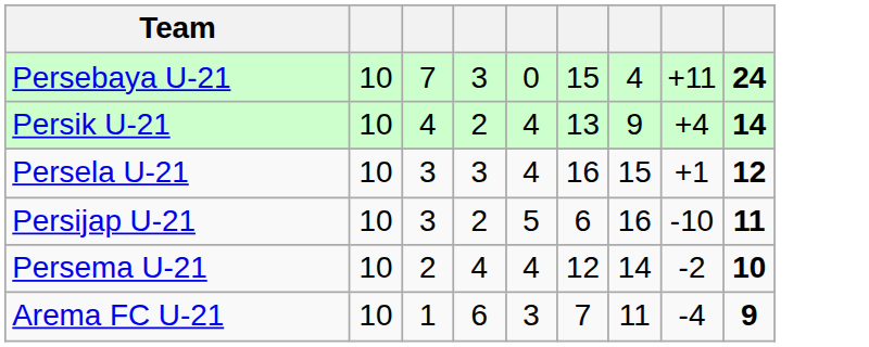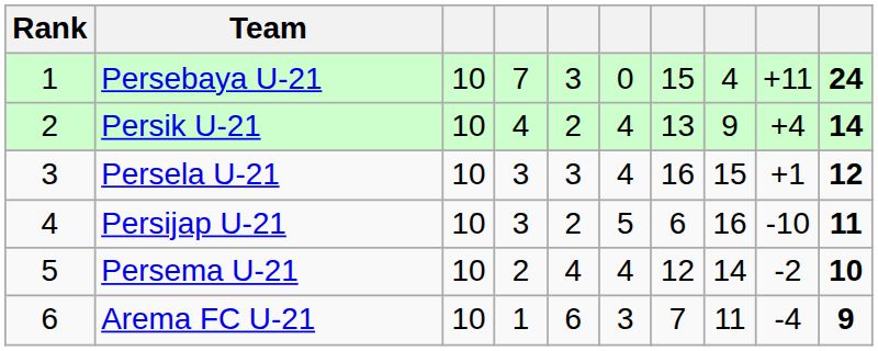 <table class="wikitable" style="text-align:center">
 <tr>
+<th width="30">Rank</th>
 <th style="width:175px;">Team</th>
 <th width="20"></th>
 <th width="20"></th>
 <th width="20"></th>
 <th width="20"></th>
 <th width="20"></th>
 <th width="20"></th>
 <th width="20"></th>
 <th width="20"></th>
 </tr>
 <tr style="background:#cfc;">
+<td>1</td>
 <td align=left><a href='#'>Persebaya U-21</a></td>
 <td>10</td>
 <td>7</td>
 <td>3</td>
 <td>0</td>
 <td>15</td>
 <td>4</td>
 <td>+11</td>
 <td><strong>24</strong></td>
 </tr>
 <tr style="background:#cfc;">
+<td>2</td>
 <td align=left><a href='#'>Persik U-21</a></td>
 <td>10</td>
 <td>4</td>
 <td>2</td>
 <td>4</td>
 <td>13</td>
 <td>9</td>
 <td>+4</td>
 <td><strong>14</strong></td>
 </tr>
 <tr>
+<td>3</td>
 <td align=left><a href='#'>Persela U-21</a></td>
 <td>10</td>
 <td>3</td>
 <td>3</td>
 <td>4</td>
 <td>16</td>
 <td>15</td>
 <td>+1</td>
 <td><strong>12</strong></td>
 </tr>
 <tr>
+<td>4</td>
 <td align=left><a href='#'>Persijap U-21</a></td>
 <td>10</td>
 <td>3</td>
 <td>2</td>
 <td>5</td>
 <td>6</td>
 <td>16</td>
 <td>-10</td>
 <td><strong>11</strong></td>
 </tr>
 <tr>
+<td>5</td>
 <td align=left><a href='#'>Persema U-21</a></td>
 <td>10</td>
 <td>2</td>
 <td>4</td>
 <td>4</td>
 <td>12</td>
 <td>14</td>
 <td>-2</td>
 <td><strong>10</strong></td>
 </tr>
 <tr>
+<td>6</td>
 <td align=left><a href='#'>Arema FC U-21</a></td>
 <td>10</td>
 <td>1</td>
 <td>6</td>
 <td>3</td>
 <td>7</td>
 <td>11</td>
 <td>-4</td>
 <td><strong>9</strong></td>
 </tr>
 </table>
